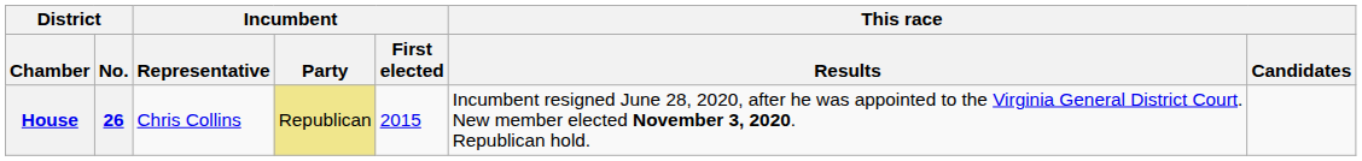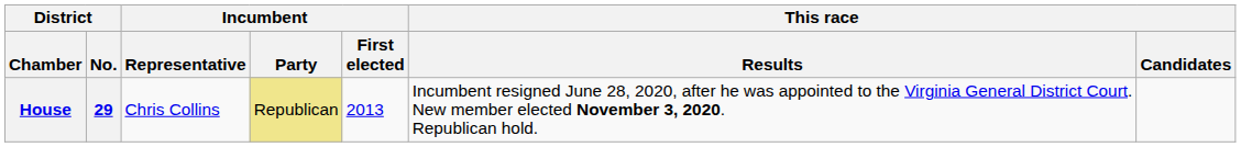 <table class="wikitable sortable">
 <tr valign=bottom>
 <th colspan="2">District</th>
 <th colspan="3">Incumbent</th>
 <th colspan="2">This race</th>
 </tr>
 <tr valign=bottom>
 <th>Chamber</th>
 <th>No.</th>
 <th>Representative</th>
 <th>Party</th>
 <th>First<br>elected</th>
 <th>Results</th>
 <th>Candidates</th>
 </tr>
 <tr>
 <th><a href='#'>House</a></th>
-<th><a href='#'>26</a></th>
+<th><a href='#'>29</a></th>
 <td><a href='#'>Chris Collins</a></td>
 <td style="background: khaki;">Republican</td>
-<td><a href='#'>2015</a></td>
+<td><a href='#'>2013</a></td>
 <td>Incumbent resigned June 28, 2020, after he was appointed to the <a href='#'>Virginia General District Court</a>.<br>New member elected <strong>November 3, 2020</strong>.<br>Republican hold.</td>
 <td nowrap></td>
 </tr>
 </table>
